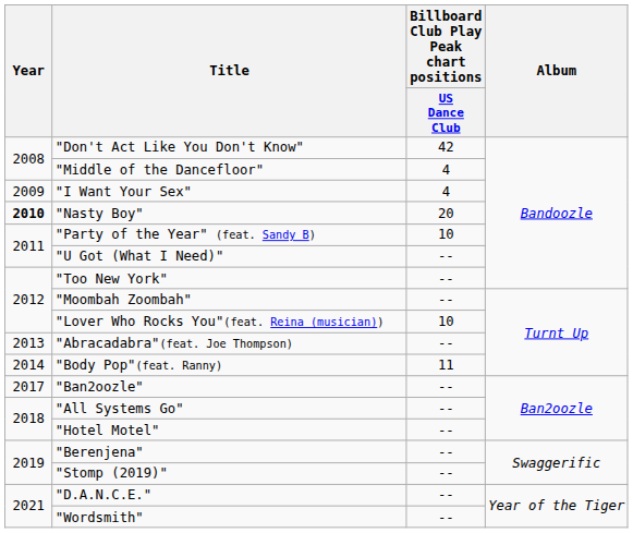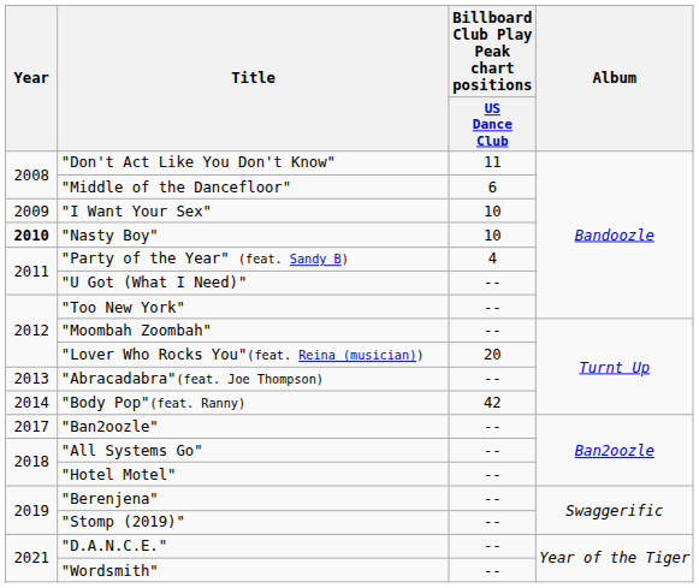 <table class="wikitable">
 <tr>
 <th rowspan="2" style="width:40px">Year</th>
 <th style="width:340px" rowspan=2>Title</th>
 <th>Billboard Club Play Peak chart positions</th>
 <th style="text-align:center" rowspan=2>Album</th>
 </tr>
 <tr>
 <th style="width:3em;font-size:90%"><a href='#'>US<br>Dance<br>Club</a><br></th>
 </tr>
 <tr>
 <td style="text-align:center" rowspan=2>2008</td>
 <td>"Don't Act Like You Don't Know"</td>
-<td style="text-align:center">42</td>
+<td style="text-align:center">11</td>
 <td style="text-align:center" rowspan=7><em><a href='#'>Bandoozle</a></em></td>
 </tr>
 <tr>
 <td>"Middle of the Dancefloor"</td>
-<td style="text-align:center">4</td>
+<td style="text-align:center">6</td>
 </tr>
 <tr>
 <td style="text-align:center">2009</td>
 <td>"I Want Your Sex"</td>
-<td style="text-align:center">4</td>
+<td style="text-align:center">10</td>
 </tr>
 <tr>
 <td style="text-align:center"><strong>2010</strong></td>
 <td>"Nasty Boy"</td>
-<td style="text-align:center">20</td>
+<td style="text-align:center">10</td>
 </tr>
 <tr>
 <td style="text-align:center" rowspan=2>2011</td>
 <td>"Party of the Year" <small>(feat. <a href='#'>Sandy B</a>)</small></td>
-<td style="text-align:center">10</td>
+<td style="text-align:center">4</td>
 </tr>
 <tr>
 <td>"U Got (What I Need)"</td>
 <td style="text-align:center">--</td>
 </tr>
 <tr>
 <td style="text-align:center" rowspan=3>2012</td>
 <td>"Too New York"</td>
 <td style="text-align:center">--</td>
 </tr>
 <tr>
 <td>"Moombah Zoombah"</td>
 <td style="text-align:center">--</td>
 <td style="text-align:center" rowspan=4><em><a href='#'>Turnt Up</a></em></td>
 </tr>
 <tr>
 <td>"Lover Who Rocks You"<small>(feat. <a href='#'>Reina (musician)</a>)</small></td>
-<td style="text-align:center">10</td>
+<td style="text-align:center">20</td>
 </tr>
 <tr>
 <td style="text-align:center">2013</td>
 <td>"Abracadabra"<small>(feat. Joe Thompson)</small></td>
 <td style="text-align:center">--</td>
 </tr>
 <tr>
 <td style="text-align:center">2014</td>
 <td>"Body Pop"<small>(feat. Ranny)</small></td>
-<td style="text-align:center">11</td>
+<td style="text-align:center">42</td>
 </tr>
 <tr>
 <td style="text-align:center">2017</td>
 <td>"Ban2oozle"</td>
 <td style="text-align:center">--</td>
 <td style="text-align:center" rowspan=3><em><a href='#'>Ban2oozle</a></em></td>
 </tr>
 <tr>
 <td style="text-align:center" rowspan=2>2018</td>
 <td>"All Systems Go"</td>
 <td style="text-align:center">--</td>
 </tr>
 <tr>
 <td>"Hotel Motel"</td>
 <td style="text-align:center">--</td>
 </tr>
 <tr>
 <td style="text-align:center" rowspan=2>2019</td>
 <td>"Berenjena"</td>
 <td style="text-align:center">--</td>
 <td style="text-align:center" rowspan=2><em>Swaggerific</em></td>
 </tr>
 <tr>
 <td>"Stomp (2019)"</td>
 <td style="text-align:center">--</td>
 </tr>
 <tr>
 <td style="text-align:center" rowspan=2>2021</td>
 <td>"D.A.N.C.E."</td>
 <td style="text-align:center">--</td>
 <td style="text-align:center" rowspan=2><em>Year of the Tiger</em></td>
 </tr>
 <tr>
 <td>"Wordsmith"</td>
 <td style="text-align:center">--</td>
 </tr>
 </table>
